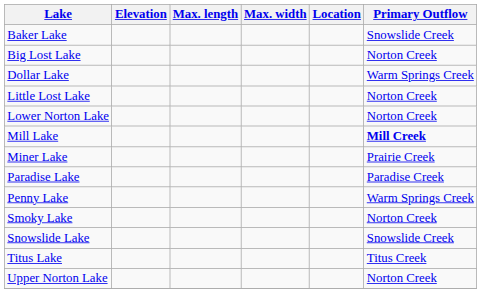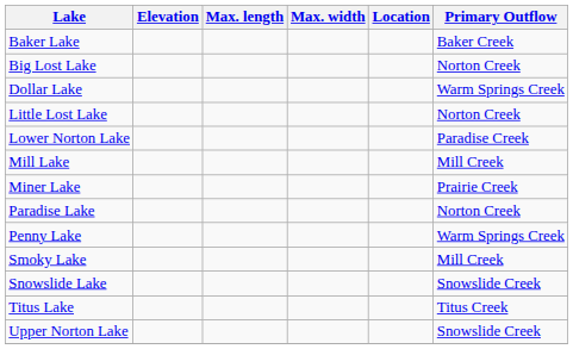 <table class="wikitable sortable">
 <tr>
 <th><a href='#'>Lake</a></th>
 <th><a href='#'>Elevation</a></th>
 <th><a href='#'>Max. length</a></th>
 <th><a href='#'>Max. width</a></th>
 <th><a href='#'>Location</a></th>
 <th><a href='#'>Primary Outflow</a></th>
 </tr>
 <tr>
 <td><a href='#'>Baker Lake</a></td>
 <td></td>
 <td></td>
 <td></td>
 <td></td>
-<td><a href='#'>Snowslide Creek</a></td>
+<td><a href='#'>Baker Creek</a></td>
 </tr>
 <tr>
 <td><a href='#'>Big Lost Lake</a></td>
 <td></td>
 <td></td>
 <td></td>
 <td></td>
 <td><a href='#'>Norton Creek</a></td>
 </tr>
 <tr>
 <td><a href='#'>Dollar Lake</a></td>
 <td></td>
 <td></td>
 <td></td>
 <td></td>
 <td><a href='#'>Warm Springs Creek</a></td>
 </tr>
 <tr>
 <td><a href='#'>Little Lost Lake</a></td>
 <td></td>
 <td></td>
 <td></td>
 <td></td>
 <td><a href='#'>Norton Creek</a></td>
 </tr>
 <tr>
 <td><a href='#'>Lower Norton Lake</a></td>
 <td></td>
 <td></td>
 <td></td>
 <td></td>
-<td><a href='#'>Norton Creek</a></td>
+<td><a href='#'>Paradise Creek</a></td>
 </tr>
 <tr>
 <td><a href='#'>Mill Lake</a></td>
 <td></td>
 <td></td>
 <td></td>
 <td></td>
-<td><strong><a href='#'>Mill Creek</a></strong></td>
+<td><a href='#'>Mill Creek</a></td>
 </tr>
 <tr>
 <td><a href='#'>Miner Lake</a></td>
 <td></td>
 <td></td>
 <td></td>
 <td></td>
 <td><a href='#'>Prairie Creek</a></td>
 </tr>
 <tr>
 <td><a href='#'>Paradise Lake</a></td>
 <td></td>
 <td></td>
 <td></td>
 <td></td>
-<td><a href='#'>Paradise Creek</a></td>
+<td><a href='#'>Norton Creek</a></td>
 </tr>
 <tr>
 <td><a href='#'>Penny Lake</a></td>
 <td></td>
 <td></td>
 <td></td>
 <td></td>
 <td><a href='#'>Warm Springs Creek</a></td>
 </tr>
 <tr>
 <td><a href='#'>Smoky Lake</a></td>
 <td></td>
 <td></td>
 <td></td>
 <td></td>
-<td><a href='#'>Norton Creek</a></td>
+<td><a href='#'>Mill Creek</a></td>
 </tr>
 <tr>
 <td><a href='#'>Snowslide Lake</a></td>
 <td></td>
 <td></td>
 <td></td>
 <td></td>
 <td><a href='#'>Snowslide Creek</a></td>
 </tr>
 <tr>
 <td><a href='#'>Titus Lake</a></td>
 <td></td>
 <td></td>
 <td></td>
 <td></td>
 <td><a href='#'>Titus Creek</a></td>
 </tr>
 <tr>
 <td><a href='#'>Upper Norton Lake</a></td>
 <td></td>
 <td></td>
 <td></td>
 <td></td>
-<td><a href='#'>Norton Creek</a></td>
+<td><a href='#'>Snowslide Creek</a></td>
 </tr>
 <tr>
 </tr>
 </table>
